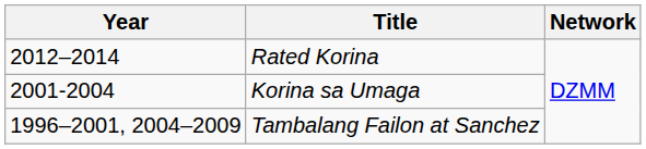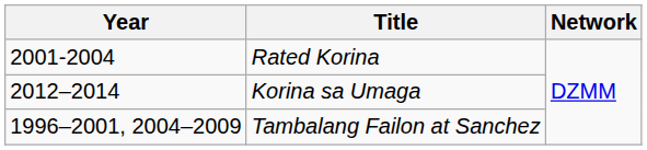 <table class="wikitable">
 <tr>
 <th>Year</th>
 <th>Title</th>
 <th>Network</th>
 </tr>
 <tr>
-<td>2012–2014</td>
+<td>2001-2004</td>
 <td><em>Rated Korina</em></td>
 <td rowspan="3"><a href='#'>DZMM</a></td>
 </tr>
 <tr>
-<td>2001-2004</td>
+<td>2012–2014</td>
 <td><em>Korina sa Umaga</em></td>
 </tr>
 <tr>
 <td>1996–2001, 2004–2009</td>
 <td><em>Tambalang Failon at Sanchez</em></td>
 </tr>
 </table>
